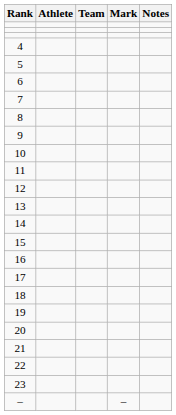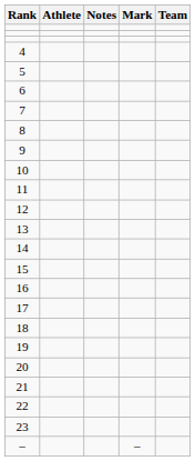 <table class="wikitable sortable" style="text-align:center">
 <tr>
 <th>Rank</th>
 <th>Athlete</th>
+<th>Notes</th>
+<th>Mark</th>
 <th>Team</th>
-<th>Mark</th>
-<th>Notes</th>
 </tr>
 <tr>
 <td></td>
 <td align=left></td>
 <td></td>
 <td><strong></strong></td>
 <td></td>
 </tr>
 <tr>
 <td></td>
 <td align=left></td>
 <td></td>
 <td><strong></strong></td>
 <td></td>
 </tr>
 <tr>
 <td></td>
 <td align=left></td>
 <td></td>
 <td><strong></strong></td>
 <td></td>
 </tr>
 <tr>
 <td>4</td>
 <td align=left></td>
 <td></td>
 <td><strong></strong></td>
 <td></td>
 </tr>
 <tr>
 <td>5</td>
 <td align=left></td>
 <td></td>
 <td><strong></strong></td>
 <td></td>
 </tr>
 <tr>
 <td>6</td>
 <td align=left></td>
 <td></td>
 <td><strong></strong></td>
 <td></td>
 </tr>
 <tr>
 <td>7</td>
 <td align=left></td>
 <td></td>
 <td><strong></strong></td>
 <td></td>
 </tr>
 <tr>
 <td>8</td>
 <td align=left></td>
 <td></td>
 <td><strong></strong></td>
 <td></td>
 </tr>
 <tr>
 <td>9</td>
 <td align=left></td>
 <td></td>
 <td><strong></strong></td>
 <td></td>
 </tr>
 <tr>
 <td>10</td>
 <td align=left></td>
 <td></td>
 <td><strong></strong></td>
 <td></td>
 </tr>
 <tr>
 <td>11</td>
 <td align=left></td>
 <td></td>
 <td><strong></strong></td>
 <td></td>
 </tr>
 <tr>
 <td>12</td>
 <td align=left></td>
 <td></td>
 <td><strong></strong></td>
 <td></td>
 </tr>
 <tr>
 <td>13</td>
 <td align=left></td>
 <td></td>
 <td><strong></strong></td>
 <td></td>
 </tr>
 <tr>
 <td>14</td>
 <td align=left></td>
 <td></td>
 <td><strong></strong></td>
 <td></td>
 </tr>
 <tr>
 <td>15</td>
 <td align=left></td>
 <td></td>
 <td><strong></strong></td>
 <td></td>
 </tr>
 <tr>
 <td>16</td>
 <td align=left></td>
 <td></td>
 <td><strong></strong></td>
 <td></td>
 </tr>
 <tr>
 <td>17</td>
 <td align=left></td>
 <td></td>
 <td><strong></strong></td>
 <td></td>
 </tr>
 <tr>
 <td>18</td>
 <td align=left></td>
 <td></td>
 <td><strong></strong></td>
 <td></td>
 </tr>
 <tr>
 <td>19</td>
 <td align=left></td>
 <td></td>
 <td><strong></strong></td>
 <td></td>
 </tr>
 <tr>
 <td>20</td>
 <td align=left></td>
 <td></td>
 <td><strong></strong></td>
 <td></td>
 </tr>
 <tr>
 <td>21</td>
 <td align=left></td>
 <td></td>
 <td><strong></strong></td>
 <td></td>
 </tr>
 <tr>
 <td>22</td>
 <td align=left></td>
 <td></td>
 <td><strong></strong></td>
 <td></td>
 </tr>
 <tr>
 <td>23</td>
 <td align=left></td>
 <td></td>
 <td><strong></strong></td>
 <td></td>
 </tr>
 <tr>
 <td>–</td>
 <td align=left></td>
 <td></td>
 <td>–</td>
 <td></td>
 </tr>
 </table>
